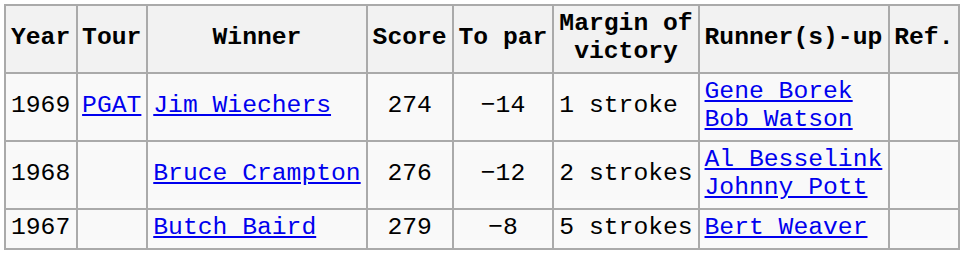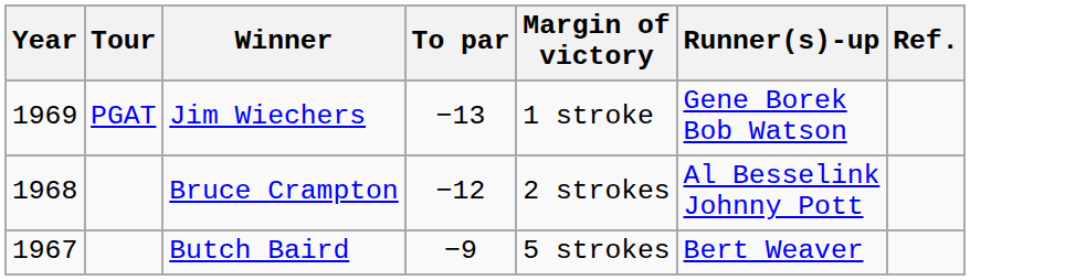 <table class="wikitable" style="font-size:95%">
 <tr>
 <th>Year</th>
 <th>Tour</th>
 <th>Winner</th>
-<th>Score</th>
 <th>To par</th>
 <th>Margin of<br>victory</th>
 <th>Runner(s)-up</th>
 <th>Ref.</th>
 </tr>
 <tr>
 <td>1969</td>
 <td><a href='#'>PGAT</a></td>
 <td> <a href='#'>Jim Wiechers</a></td>
-<td align=center>274</td>
-<td align=center>−14</td>
+<td align=center>−13</td>
 <td>1 stroke</td>
 <td> <a href='#'>Gene Borek</a><br> <a href='#'>Bob Watson</a></td>
 <td></td>
 </tr>
 <tr>
 <td>1968</td>
 <td></td>
 <td> <a href='#'>Bruce Crampton</a></td>
-<td align=center>276</td>
 <td align=center>−12</td>
 <td>2 strokes</td>
 <td> <a href='#'>Al Besselink</a><br> <a href='#'>Johnny Pott</a></td>
 <td></td>
 </tr>
 <tr>
 <td>1967</td>
 <td></td>
 <td> <a href='#'>Butch Baird</a></td>
-<td align=center>279</td>
-<td align=center>−8</td>
+<td align=center>−9</td>
 <td>5 strokes</td>
 <td> <a href='#'>Bert Weaver</a></td>
 <td></td>
 </tr>
 </table>
